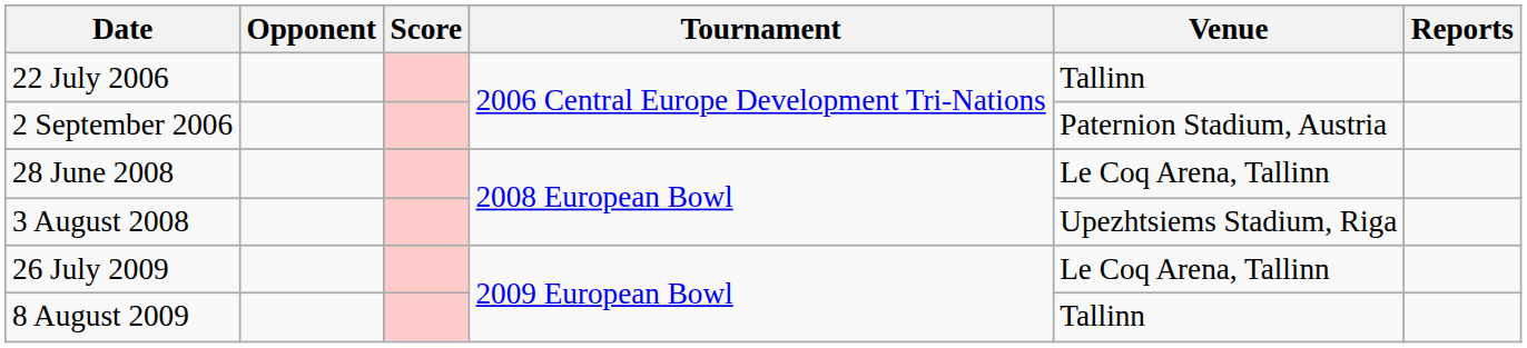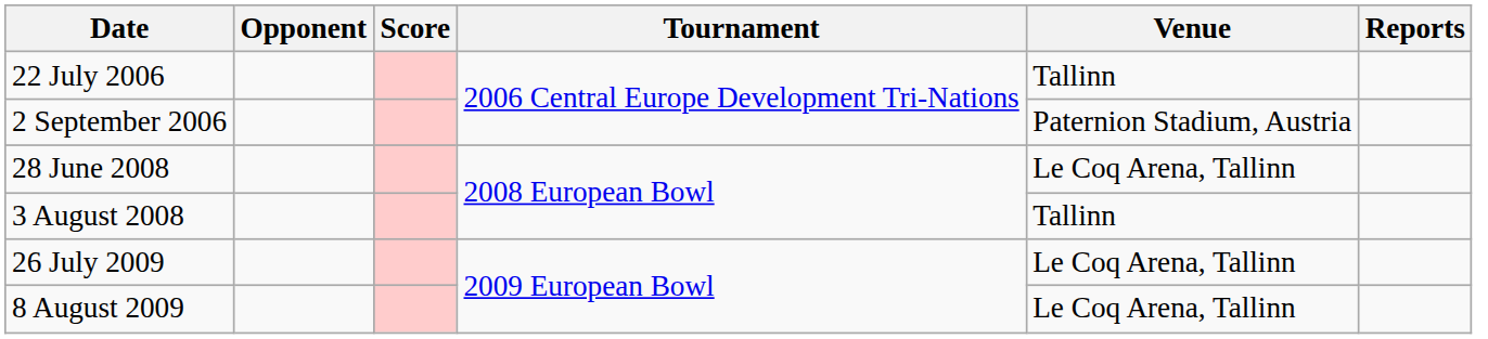 <table class=wikitable>
 <tr>
 <th>Date</th>
 <th>Opponent</th>
 <th>Score</th>
 <th>Tournament</th>
 <th>Venue</th>
 <th>Reports</th>
 </tr>
 <tr>
 <td>22 July 2006</td>
 <td></td>
 <td bgcolor="#FFCCCC"></td>
 <td rowspan=2><a href='#'>2006 Central Europe Development Tri-Nations</a></td>
 <td>Tallinn</td>
 <td align=center></td>
 </tr>
 <tr>
 <td>2 September 2006</td>
 <td></td>
 <td bgcolor="#FFCCCC"></td>
 <td>Paternion Stadium, Austria</td>
 <td align=center></td>
 </tr>
 <tr>
 <td>28 June 2008</td>
 <td></td>
 <td bgcolor="#FFCCCC"></td>
 <td rowspan=2><a href='#'>2008 European Bowl</a></td>
 <td>Le Coq Arena, Tallinn</td>
 <td align=center></td>
 </tr>
 <tr>
 <td>3 August 2008</td>
 <td></td>
 <td bgcolor="#FFCCCC"></td>
-<td>Upezhtsiems Stadium, Riga</td>
+<td>Tallinn</td>
 <td align=center></td>
 </tr>
 <tr>
 <td>26 July 2009</td>
 <td></td>
 <td bgcolor="#FFCCCC"></td>
 <td rowspan=2><a href='#'>2009 European Bowl</a></td>
 <td>Le Coq Arena, Tallinn</td>
 <td align=center></td>
 </tr>
 <tr>
 <td>8 August 2009</td>
 <td></td>
 <td bgcolor="#FFCCCC"></td>
-<td>Tallinn</td>
+<td>Le Coq Arena, Tallinn</td>
 <td align=center></td>
 </tr>
 </table>
